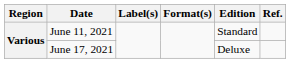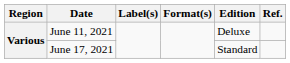 <table class="wikitable plainrowheaders">
 <tr>
 <th scope="col">Region</th>
 <th scope="col">Date</th>
 <th scope="col">Label(s)</th>
 <th scope="col">Format(s)</th>
 <th scope="col">Edition</th>
 <th scope="col">Ref.</th>
 </tr>
 <tr>
 <th scope="row" rowspan="2">Various</th>
 <td>June 11, 2021</td>
 <td rowspan="2"></td>
 <td rowspan="2"></td>
-<td>Standard</td>
+<td>Deluxe</td>
 <td></td>
 </tr>
 <tr>
 <td>June 17, 2021</td>
-<td>Deluxe</td>
+<td>Standard</td>
 <td></td>
 </tr>
 </table>
